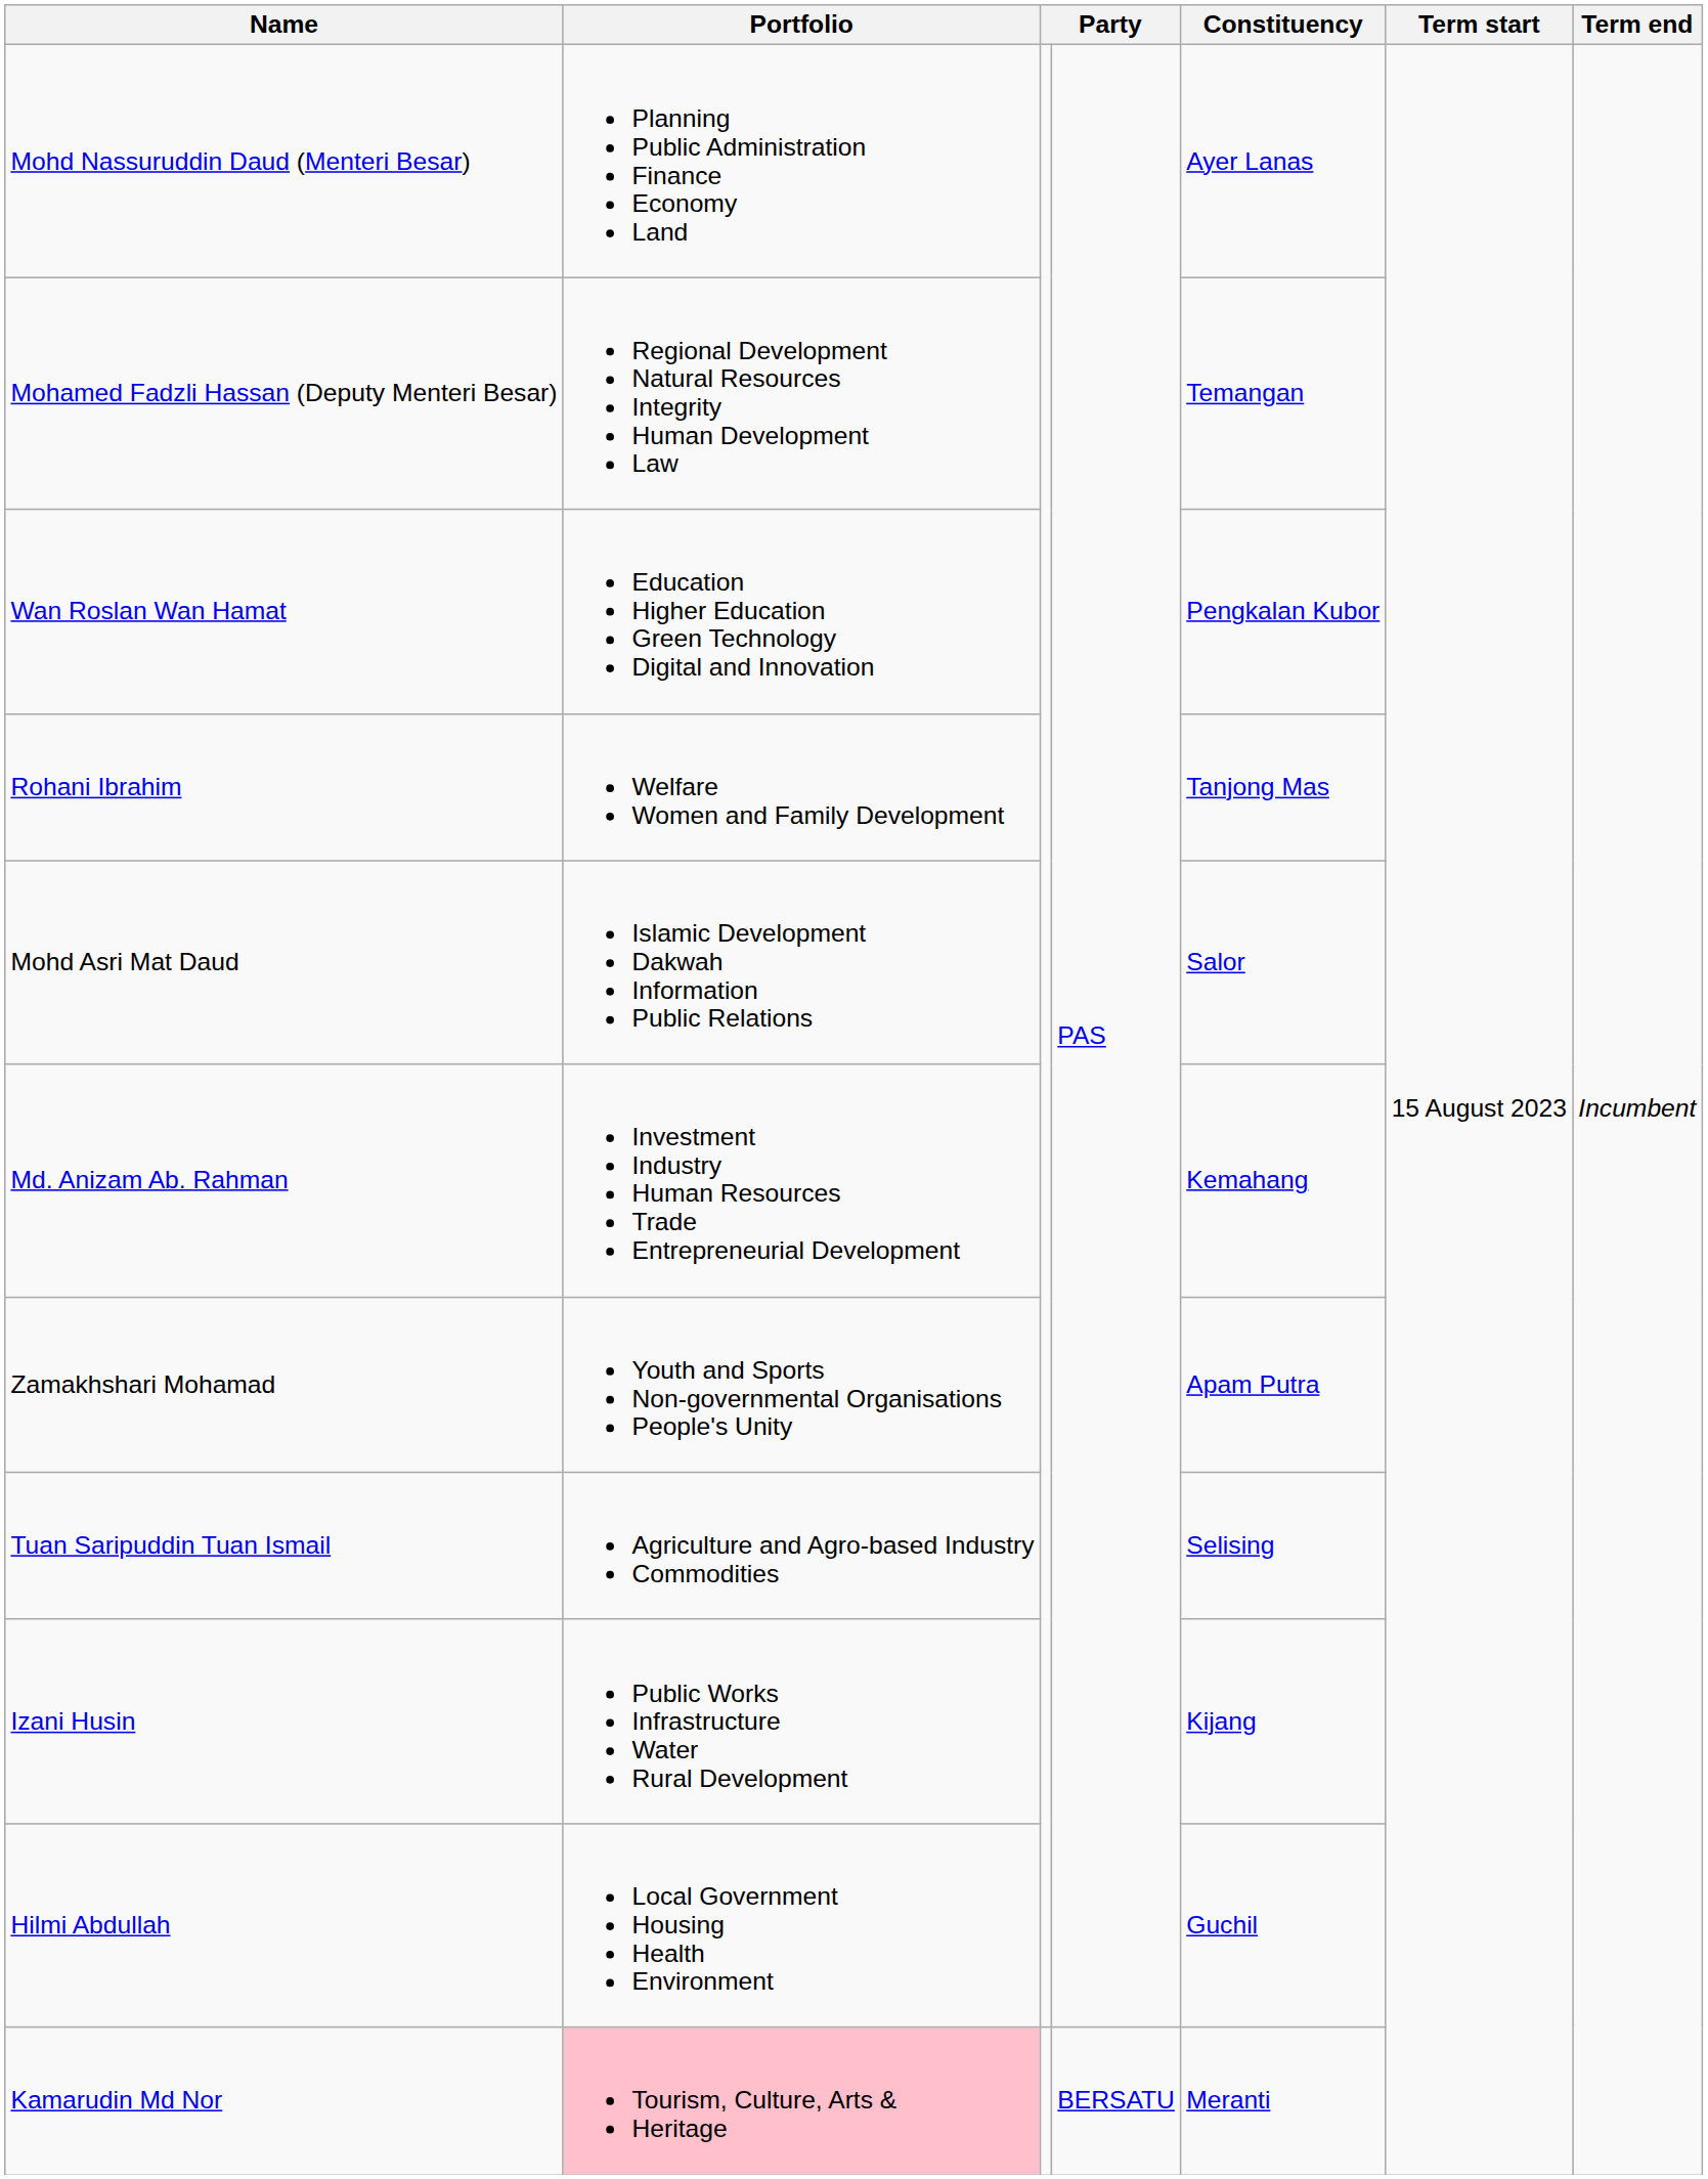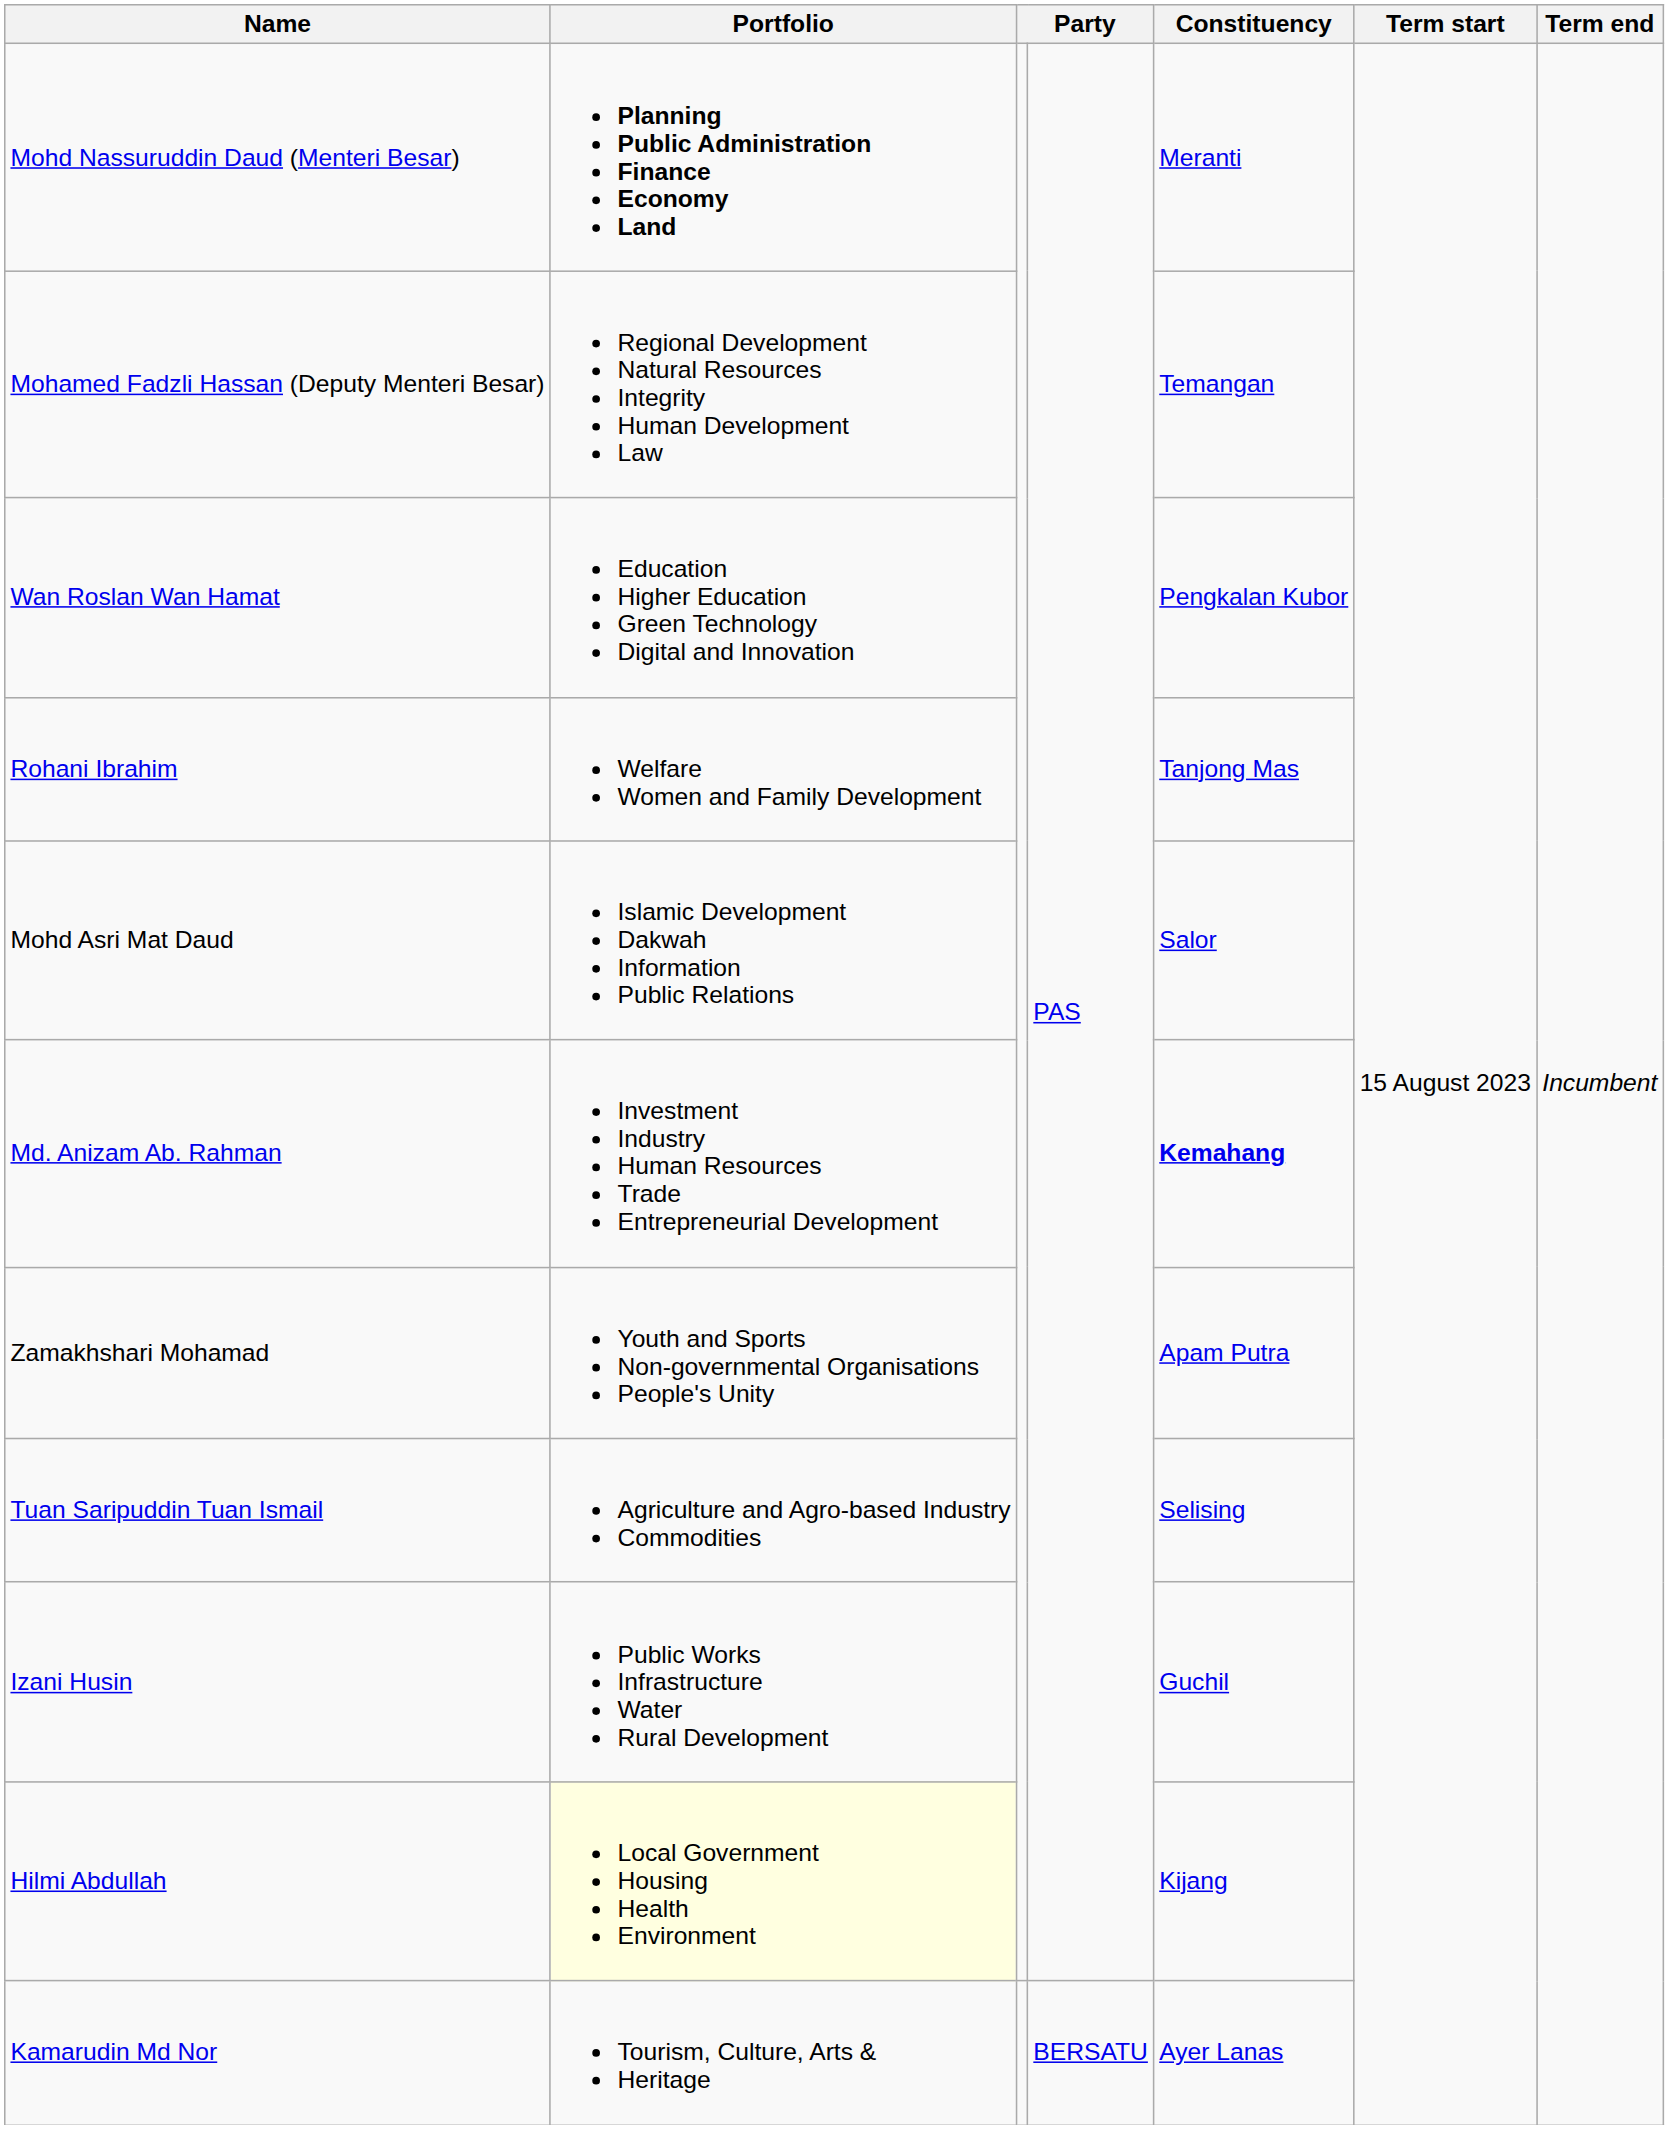 <table class="wikitable">
 <tr>
 <th>Name</th>
 <th>Portfolio</th>
 <th colspan=2>Party</th>
 <th>Constituency</th>
 <th>Term start</th>
 <th>Term end</th>
 </tr>
 <tr>
 <td><a href='#'>Mohd Nassuruddin Daud</a> (<a href='#'>Menteri Besar</a>)</td>
-<td><br><ul><li>Planning</li><li>Public Administration</li><li>Finance</li><li>Economy</li><li>Land</li></ul></td>
+<td><strong><br><ul><li>Planning</li><li>Public Administration</li><li>Finance</li><li>Economy</li><li>Land</li></ul></strong></td>
 <td rowspan="10" bgcolor=></td>
 <td rowspan="10"><a href='#'>PAS</a></td>
-<td><a href='#'>Ayer Lanas</a></td>
+<td><a href='#'>Meranti</a></td>
 <td rowspan=11>15 August 2023</td>
 <td rowspan=11><em>Incumbent</em></td>
 </tr>
 <tr>
 <td><a href='#'>Mohamed Fadzli Hassan</a> (Deputy Menteri Besar)</td>
 <td><br><ul><li>Regional Development</li><li>Natural Resources</li><li>Integrity</li><li>Human Development</li><li>Law</li></ul></td>
 <td><a href='#'>Temangan</a></td>
 </tr>
 <tr>
 <td><a href='#'>Wan Roslan Wan Hamat</a></td>
 <td><br><ul><li>Education</li><li>Higher Education</li><li>Green Technology</li><li>Digital and Innovation</li></ul></td>
 <td><a href='#'>Pengkalan Kubor</a></td>
 </tr>
 <tr>
 <td><a href='#'>Rohani Ibrahim</a></td>
 <td><br><ul><li>Welfare</li><li>Women and Family Development</li></ul></td>
 <td><a href='#'>Tanjong Mas</a></td>
 </tr>
 <tr>
 <td>Mohd Asri Mat Daud</td>
 <td><br><ul><li>Islamic Development</li><li>Dakwah</li><li>Information</li><li>Public Relations</li></ul></td>
 <td><a href='#'>Salor</a></td>
 </tr>
 <tr>
 <td><a href='#'>Md. Anizam Ab. Rahman</a></td>
 <td><br><ul><li>Investment</li><li>Industry</li><li>Human Resources</li><li>Trade</li><li>Entrepreneurial Development</li></ul></td>
-<td><a href='#'>Kemahang</a></td>
+<td><strong><a href='#'>Kemahang</a></strong></td>
 </tr>
 <tr>
 <td>Zamakhshari Mohamad</td>
 <td><br><ul><li>Youth and Sports</li><li>Non-governmental Organisations</li><li>People's Unity</li></ul></td>
 <td><a href='#'>Apam Putra</a></td>
 </tr>
 <tr>
 <td><a href='#'>Tuan Saripuddin Tuan Ismail</a></td>
 <td><br><ul><li>Agriculture and Agro-based Industry</li><li>Commodities</li></ul></td>
 <td><a href='#'>Selising</a></td>
 </tr>
 <tr>
 <td><a href='#'>Izani Husin</a></td>
 <td><br><ul><li>Public Works</li><li>Infrastructure</li><li>Water</li><li>Rural Development</li></ul></td>
+<td><a href='#'>Guchil</a></td>
+</tr>
+<tr>
+<td><a href='#'>Hilmi Abdullah</a></td>
+<td style="background: lightyellow;"><br><ul><li>Local Government</li><li>Housing</li><li>Health</li><li>Environment</li></ul></td>
 <td><a href='#'>Kijang</a></td>
 </tr>
 <tr>
-<td><a href='#'>Hilmi Abdullah</a></td>
-<td><br><ul><li>Local Government</li><li>Housing</li><li>Health</li><li>Environment</li></ul></td>
-<td><a href='#'>Guchil</a></td>
-</tr>
-<tr>
 <td><a href='#'>Kamarudin Md Nor</a></td>
-<td style="background: pink;"><br><ul><li>Tourism, Culture, Arts &</li><li>Heritage</li></ul></td>
+<td><br><ul><li>Tourism, Culture, Arts &</li><li>Heritage</li></ul></td>
 <td bgcolor=></td>
 <td><a href='#'>BERSATU</a></td>
-<td><a href='#'>Meranti</a></td>
+<td><a href='#'>Ayer Lanas</a></td>
 </tr>
 </table>
